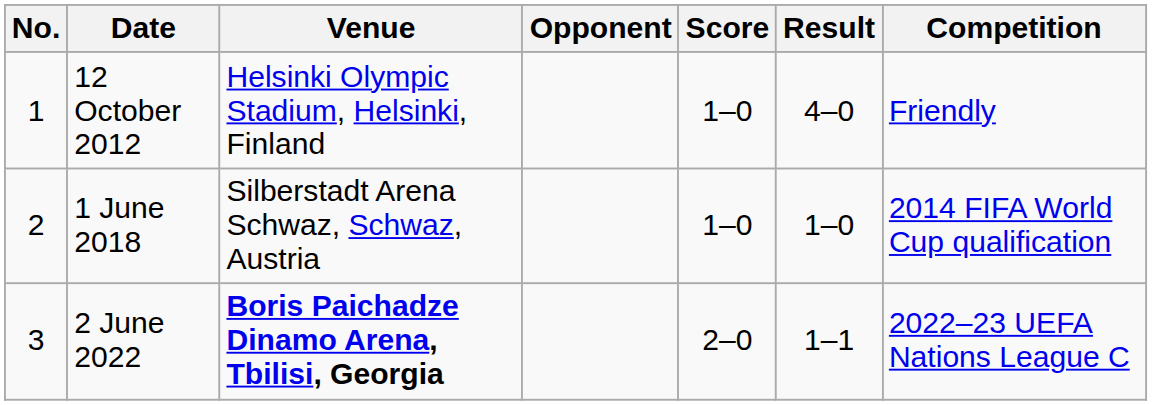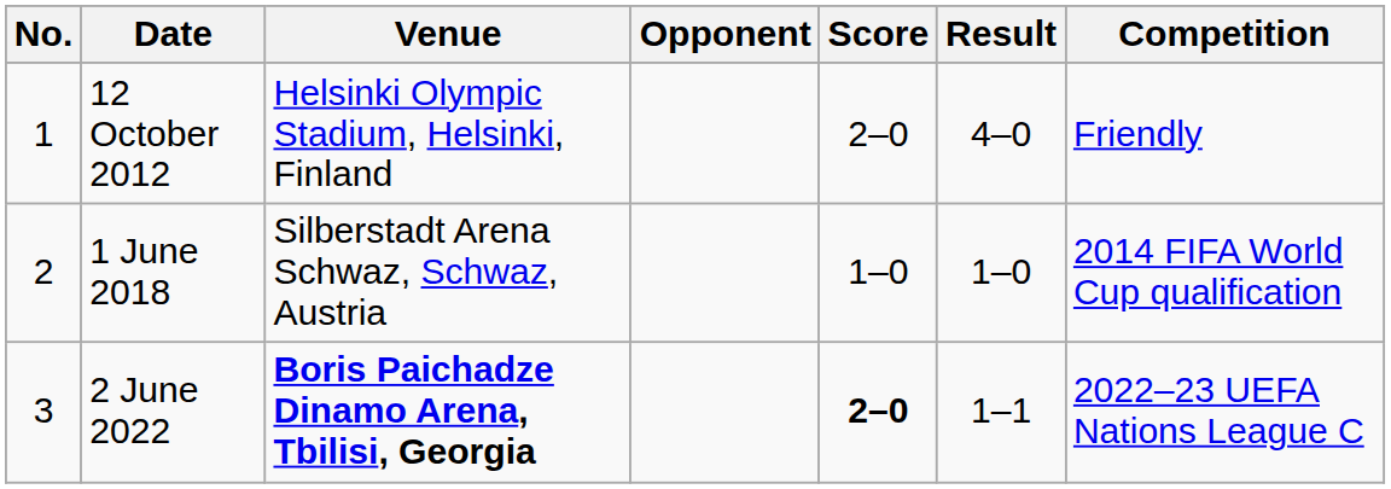 <table class="wikitable sortable">
 <tr>
 <th scope="col">No.</th>
 <th scope="col">Date</th>
 <th scope="col">Venue</th>
 <th scope="col">Opponent</th>
 <th scope="col">Score</th>
 <th scope="col">Result</th>
 <th scope="col">Competition</th>
 </tr>
 <tr>
 <td style="text-align:center">1</td>
 <td>12 October 2012</td>
 <td><a href='#'>Helsinki Olympic Stadium</a>, <a href='#'>Helsinki</a>, Finland</td>
 <td></td>
-<td style="text-align:center">1–0</td>
+<td style="text-align:center">2–0</td>
 <td style="text-align:center">4–0</td>
 <td><a href='#'>Friendly</a></td>
 </tr>
 <tr>
 <td style="text-align:center">2</td>
 <td>1 June 2018</td>
 <td>Silberstadt Arena Schwaz, <a href='#'>Schwaz</a>, Austria</td>
 <td></td>
 <td style="text-align:center">1–0</td>
 <td style="text-align:center">1–0</td>
 <td><a href='#'>2014 FIFA World Cup qualification</a></td>
 </tr>
 <tr>
 <td style="text-align:center">3</td>
 <td>2 June 2022</td>
 <td><strong><a href='#'>Boris Paichadze Dinamo Arena</a>, <a href='#'>Tbilisi</a>, Georgia</strong></td>
 <td></td>
-<td style="text-align:center">2–0</td>
+<td style="text-align:center"><strong>2–0</strong></td>
 <td style="text-align:center">1–1</td>
 <td><a href='#'>2022–23 UEFA Nations League C</a></td>
 </tr>
 </table>
